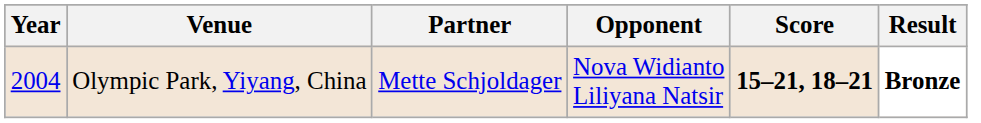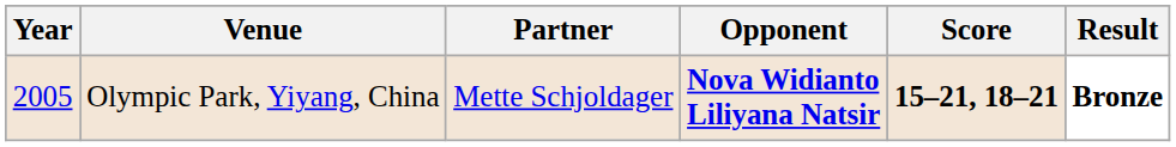 <table class="sortable wikitable" style="font-size: 90%;">
 <tr>
 <th>Year</th>
 <th>Venue</th>
 <th>Partner</th>
 <th>Opponent</th>
 <th>Score</th>
 <th>Result</th>
 </tr>
 <tr style="background:#F3E6D7">
-<td align="center"><a href='#'>2004</a></td>
+<td align="center"><a href='#'>2005</a></td>
 <td align="left">Olympic Park, <a href='#'>Yiyang</a>, China</td>
 <td align="left"> <a href='#'>Mette Schjoldager</a></td>
-<td align="left"> <a href='#'>Nova Widianto</a><br> <a href='#'>Liliyana Natsir</a></td>
+<td align="left"><strong> <a href='#'>Nova Widianto</a><br> <a href='#'>Liliyana Natsir</a></strong></td>
 <td align="left"><strong>15–21, 18–21</strong></td>
 <td style="text-align:left; background:white"> <strong>Bronze</strong></td>
 </tr>
 </table>
